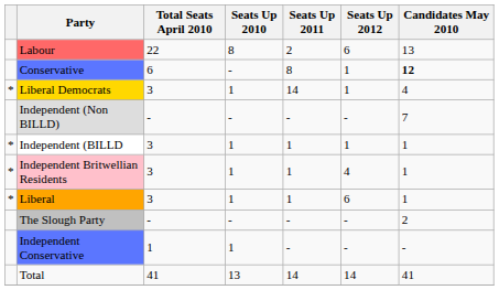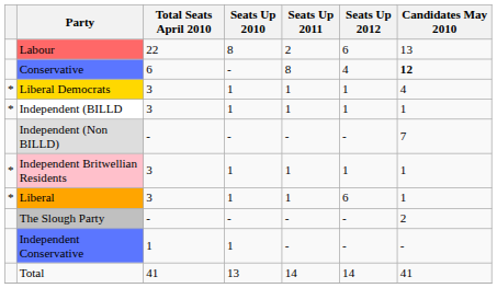 <table class="wikitable" style="font-size: 95%;">
 <tr>
 <th></th>
 <th>Party</th>
 <th>Total Seats April 2010</th>
 <th>Seats Up 2010</th>
 <th>Seats Up 2011</th>
 <th>Seats Up 2012</th>
 <th>Candidates May 2010</th>
 </tr>
 <tr>
 <td></td>
 <td bgcolor="FF6868">Labour</td>
 <td>22</td>
 <td>8</td>
 <td>2</td>
 <td>6</td>
 <td>13</td>
 </tr>
 <tr>
 <td></td>
 <td bgcolor="5B76FF">Conservative</td>
 <td>6</td>
 <td>-</td>
 <td>8</td>
-<td>1</td>
+<td>4</td>
 <td><strong>12</strong></td>
 </tr>
 <tr>
 <td>*</td>
 <td bgcolor="FFD800">Liberal Democrats</td>
 <td>3</td>
 <td>1</td>
-<td>14</td>
+<td>1</td>
 <td>1</td>
 <td>4</td>
+</tr>
+<tr>
+<td>*</td>
+<td bgcolor="white">Independent (BILLD</td>
+<td>3</td>
+<td>1</td>
+<td>1</td>
+<td>1</td>
+<td>1</td>
 </tr>
 <tr>
 <td></td>
 <td bgcolor="DDDDDD">Independent (Non BILLD)</td>
 <td>-</td>
 <td>-</td>
 <td>-</td>
 <td>-</td>
 <td>7</td>
 </tr>
 <tr>
 <td>*</td>
-<td bgcolor="white">Independent (BILLD</td>
+<td bgcolor="pink">Independent Britwellian Residents</td>
 <td>3</td>
 <td>1</td>
 <td>1</td>
 <td>1</td>
-<td>1</td>
-</tr>
-<tr>
-<td>*</td>
-<td bgcolor="pink">Independent Britwellian Residents</td>
-<td>3</td>
-<td>1</td>
-<td>1</td>
-<td>4</td>
 <td>1</td>
 </tr>
 <tr>
 <td>*</td>
 <td bgcolor="orange">Liberal</td>
 <td>3</td>
 <td>1</td>
 <td>1</td>
 <td>6</td>
 <td>1</td>
 </tr>
 <tr>
 <td></td>
 <td bgcolor="silver">The Slough Party</td>
 <td>-</td>
 <td>-</td>
 <td>-</td>
 <td>-</td>
 <td>2</td>
 </tr>
 <tr>
 <td></td>
 <td bgcolor="5B76FF">Independent Conservative</td>
 <td>1</td>
 <td>1</td>
 <td>-</td>
 <td>-</td>
 <td>-</td>
 </tr>
 <tr>
 <td></td>
 <td>Total</td>
 <td>41</td>
 <td>13</td>
 <td>14</td>
 <td>14</td>
 <td>41</td>
 </tr>
 <tr>
 </tr>
 </table>
